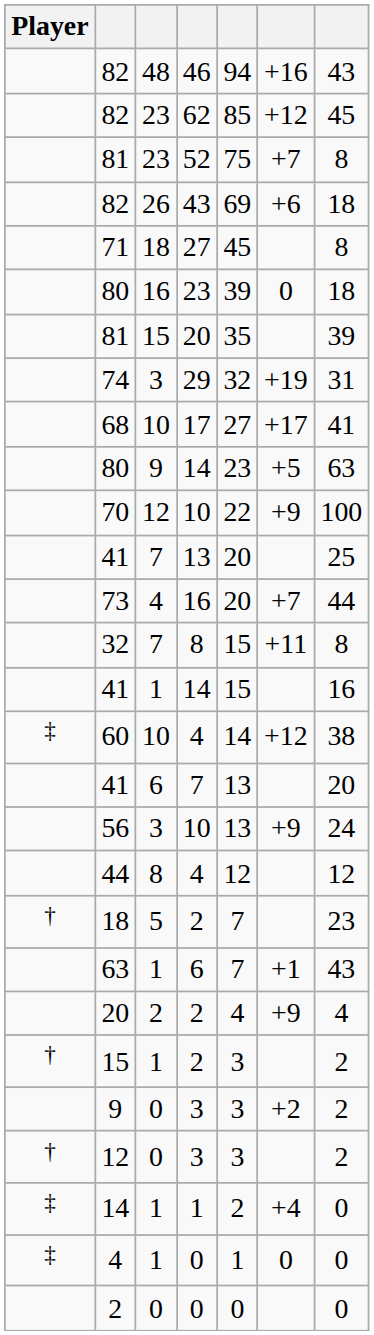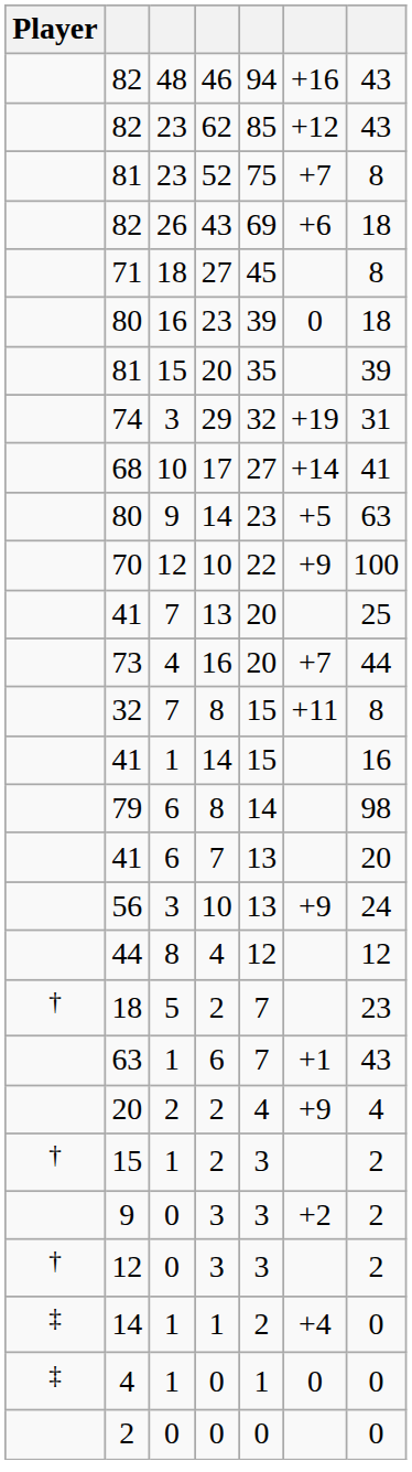 <table class="wikitable sortable" style="text-align:center;">
 <tr>
 <th>Player</th>
 <th></th>
 <th></th>
 <th></th>
 <th></th>
 <th data-sort-type="number"></th>
 <th></th>
 </tr>
 <tr>
 <td></td>
 <td>82</td>
 <td>48</td>
 <td>46</td>
 <td>94</td>
 <td>+16</td>
 <td>43</td>
 </tr>
 <tr>
 <td></td>
 <td>82</td>
 <td>23</td>
 <td>62</td>
 <td>85</td>
 <td>+12</td>
-<td>45</td>
+<td>43</td>
 </tr>
 <tr>
 <td></td>
 <td>81</td>
 <td>23</td>
 <td>52</td>
 <td>75</td>
 <td>+7</td>
 <td>8</td>
 </tr>
 <tr>
 <td></td>
 <td>82</td>
 <td>26</td>
 <td>43</td>
 <td>69</td>
 <td>+6</td>
 <td>18</td>
 </tr>
 <tr>
 <td></td>
 <td>71</td>
 <td>18</td>
 <td>27</td>
 <td>45</td>
 <td></td>
 <td>8</td>
 </tr>
 <tr>
 <td></td>
 <td>80</td>
 <td>16</td>
 <td>23</td>
 <td>39</td>
 <td>0</td>
 <td>18</td>
 </tr>
 <tr>
 <td></td>
 <td>81</td>
 <td>15</td>
 <td>20</td>
 <td>35</td>
 <td></td>
 <td>39</td>
 </tr>
 <tr>
 <td></td>
 <td>74</td>
 <td>3</td>
 <td>29</td>
 <td>32</td>
 <td>+19</td>
 <td>31</td>
 </tr>
 <tr>
 <td></td>
 <td>68</td>
 <td>10</td>
 <td>17</td>
 <td>27</td>
-<td>+17</td>
+<td>+14</td>
 <td>41</td>
 </tr>
 <tr>
 <td></td>
 <td>80</td>
 <td>9</td>
 <td>14</td>
 <td>23</td>
 <td>+5</td>
 <td>63</td>
 </tr>
 <tr>
 <td></td>
 <td>70</td>
 <td>12</td>
 <td>10</td>
 <td>22</td>
 <td>+9</td>
 <td>100</td>
 </tr>
 <tr>
 <td></td>
 <td>41</td>
 <td>7</td>
 <td>13</td>
 <td>20</td>
 <td></td>
 <td>25</td>
 </tr>
 <tr>
 <td></td>
 <td>73</td>
 <td>4</td>
 <td>16</td>
 <td>20</td>
 <td>+7</td>
 <td>44</td>
 </tr>
 <tr>
 <td></td>
 <td>32</td>
 <td>7</td>
 <td>8</td>
 <td>15</td>
 <td>+11</td>
 <td>8</td>
 </tr>
 <tr>
 <td></td>
 <td>41</td>
 <td>1</td>
 <td>14</td>
 <td>15</td>
 <td></td>
 <td>16</td>
 </tr>
 <tr>
-<td><sup>‡</sup></td>
-<td>60</td>
-<td>10</td>
-<td>4</td>
+<td></td>
+<td>79</td>
+<td>6</td>
+<td>8</td>
 <td>14</td>
-<td>+12</td>
-<td>38</td>
+<td></td>
+<td>98</td>
 </tr>
 <tr>
 <td></td>
 <td>41</td>
 <td>6</td>
 <td>7</td>
 <td>13</td>
 <td></td>
 <td>20</td>
 </tr>
 <tr>
 <td></td>
 <td>56</td>
 <td>3</td>
 <td>10</td>
 <td>13</td>
 <td>+9</td>
 <td>24</td>
 </tr>
 <tr>
 <td></td>
 <td>44</td>
 <td>8</td>
 <td>4</td>
 <td>12</td>
 <td></td>
 <td>12</td>
 </tr>
 <tr>
 <td><sup>†</sup></td>
 <td>18</td>
 <td>5</td>
 <td>2</td>
 <td>7</td>
 <td></td>
 <td>23</td>
 </tr>
 <tr>
 <td></td>
 <td>63</td>
 <td>1</td>
 <td>6</td>
 <td>7</td>
 <td>+1</td>
 <td>43</td>
 </tr>
 <tr>
 <td></td>
 <td>20</td>
 <td>2</td>
 <td>2</td>
 <td>4</td>
 <td>+9</td>
 <td>4</td>
 </tr>
 <tr>
 <td><sup>†</sup></td>
 <td>15</td>
 <td>1</td>
 <td>2</td>
 <td>3</td>
 <td></td>
 <td>2</td>
 </tr>
 <tr>
 <td></td>
 <td>9</td>
 <td>0</td>
 <td>3</td>
 <td>3</td>
 <td>+2</td>
 <td>2</td>
 </tr>
 <tr>
 <td><sup>†</sup></td>
 <td>12</td>
 <td>0</td>
 <td>3</td>
 <td>3</td>
 <td></td>
 <td>2</td>
 </tr>
 <tr>
 <td><sup>‡</sup></td>
 <td>14</td>
 <td>1</td>
 <td>1</td>
 <td>2</td>
 <td>+4</td>
 <td>0</td>
 </tr>
 <tr>
 <td><sup>‡</sup></td>
 <td>4</td>
 <td>1</td>
 <td>0</td>
 <td>1</td>
 <td>0</td>
 <td>0</td>
 </tr>
 <tr>
 <td></td>
 <td>2</td>
 <td>0</td>
 <td>0</td>
 <td>0</td>
 <td></td>
 <td>0</td>
 </tr>
 </table>
